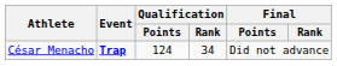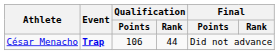 <table class="wikitable" style="font-size:90%">
 <tr>
 <th rowspan="2">Athlete</th>
 <th rowspan="2">Event</th>
 <th colspan=2>Qualification</th>
 <th colspan=2>Final</th>
 </tr>
 <tr style="font-size:95%">
 <th>Points</th>
 <th>Rank</th>
 <th>Points</th>
 <th>Rank</th>
 </tr>
 <tr align=center>
 <td align=left><a href='#'>César Menacho</a></td>
 <td align=left><strong><a href='#'>Trap</a></strong></td>
-<td>124</td>
-<td>34</td>
+<td>106</td>
+<td>44</td>
 <td colspan=2>Did not advance</td>
 </tr>
 </table>
